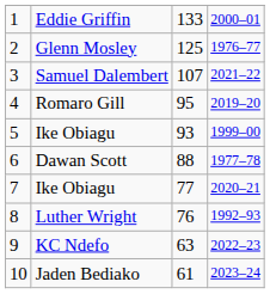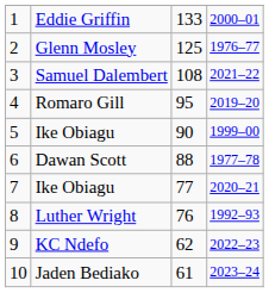 <table class="wikitable">
 <tr>
 </tr>
 <tr>
 <td>1</td>
 <td><a href='#'>Eddie Griffin</a></td>
 <td>133</td>
 <td style="font-size:80%;"><a href='#'>2000–01</a></td>
 </tr>
 <tr>
 <td>2</td>
 <td><a href='#'>Glenn Mosley</a></td>
 <td>125</td>
 <td style="font-size:80%;"><a href='#'>1976–77</a></td>
 </tr>
 <tr>
 <td>3</td>
 <td><a href='#'>Samuel Dalembert</a></td>
-<td>107</td>
+<td>108</td>
 <td style="font-size:80%;"><a href='#'>2021–22</a></td>
 </tr>
 <tr>
 <td>4</td>
 <td>Romaro Gill</td>
 <td>95</td>
 <td style="font-size:80%;"><a href='#'>2019–20</a></td>
 </tr>
 <tr>
 <td>5</td>
 <td>Ike Obiagu</td>
-<td>93</td>
+<td>90</td>
 <td style="font-size:80%;"><a href='#'>1999–00</a></td>
 </tr>
 <tr>
 <td>6</td>
 <td>Dawan Scott</td>
 <td>88</td>
 <td style="font-size:80%;"><a href='#'>1977–78</a></td>
 </tr>
 <tr>
 <td>7</td>
 <td>Ike Obiagu</td>
 <td>77</td>
 <td style="font-size:80%;"><a href='#'>2020–21</a></td>
 </tr>
 <tr>
 <td>8</td>
 <td><a href='#'>Luther Wright</a></td>
 <td>76</td>
 <td style="font-size:80%;"><a href='#'>1992–93</a></td>
 </tr>
 <tr>
 <td>9</td>
 <td><a href='#'>KC Ndefo</a></td>
-<td>63</td>
+<td>62</td>
 <td style="font-size:80%;"><a href='#'>2022–23</a></td>
 </tr>
 <tr>
 <td>10</td>
 <td>Jaden Bediako</td>
 <td>61</td>
 <td style="font-size:80%;"><a href='#'>2023–24</a></td>
 </tr>
 </table>
